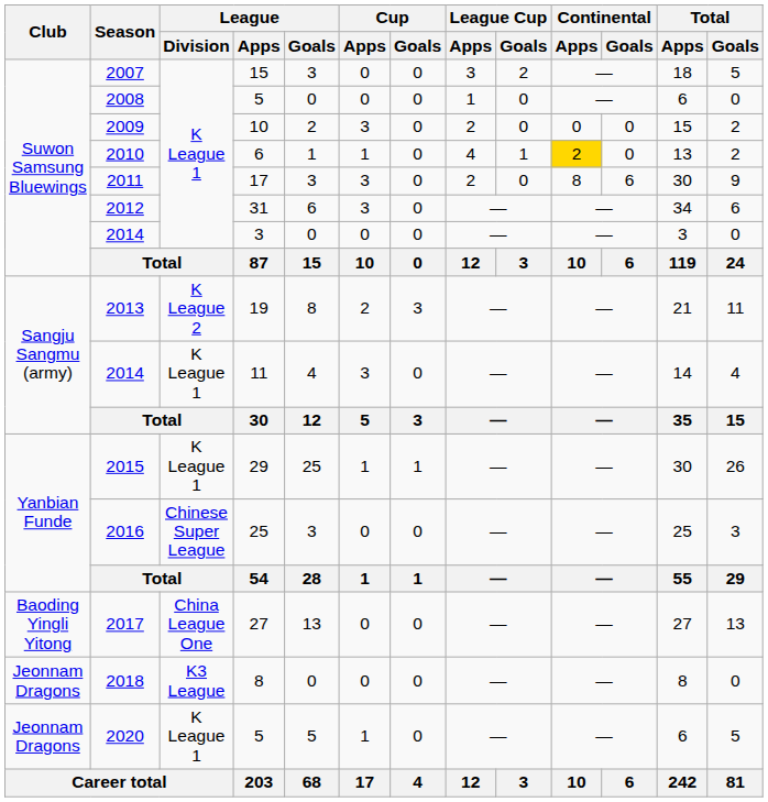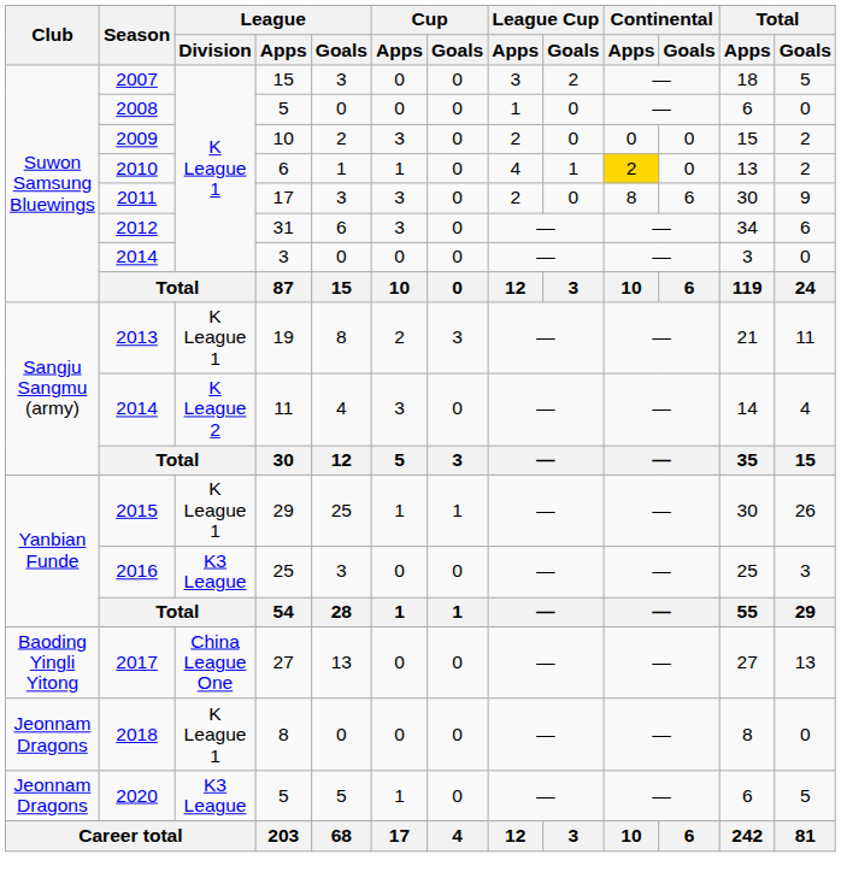 <table class="wikitable" style="text-align:center">
 <tr>
 <th rowspan=2>Club</th>
 <th rowspan=2>Season</th>
 <th colspan=3>League</th>
 <th colspan=2>Cup</th>
 <th colspan=2>League Cup</th>
 <th colspan=2>Continental</th>
 <th colspan=2>Total</th>
 </tr>
 <tr>
 <th>Division</th>
 <th>Apps</th>
 <th>Goals</th>
 <th>Apps</th>
 <th>Goals</th>
 <th>Apps</th>
 <th>Goals</th>
 <th>Apps</th>
 <th>Goals</th>
 <th>Apps</th>
 <th>Goals</th>
 </tr>
 <tr>
 <td rowspan="8"><a href='#'>Suwon Samsung Bluewings</a></td>
 <td><a href='#'>2007</a></td>
 <td rowspan="7"><a href='#'>K League 1</a></td>
 <td>15</td>
 <td>3</td>
 <td>0</td>
 <td>0</td>
 <td>3</td>
 <td>2</td>
 <td colspan="2">—</td>
 <td>18</td>
 <td>5</td>
 </tr>
 <tr>
 <td><a href='#'>2008</a></td>
 <td>5</td>
 <td>0</td>
 <td>0</td>
 <td>0</td>
 <td>1</td>
 <td>0</td>
 <td colspan="2">—</td>
 <td>6</td>
 <td>0</td>
 </tr>
 <tr>
 <td><a href='#'>2009</a></td>
 <td>10</td>
 <td>2</td>
 <td>3</td>
 <td>0</td>
 <td>2</td>
 <td>0</td>
 <td>0</td>
 <td>0</td>
 <td>15</td>
 <td>2</td>
 </tr>
 <tr>
 <td><a href='#'>2010</a></td>
 <td>6</td>
 <td>1</td>
 <td>1</td>
 <td>0</td>
 <td>4</td>
 <td>1</td>
 <td style="background: gold;">2</td>
 <td>0</td>
 <td>13</td>
 <td>2</td>
 </tr>
 <tr>
 <td><a href='#'>2011</a></td>
 <td>17</td>
 <td>3</td>
 <td>3</td>
 <td>0</td>
 <td>2</td>
 <td>0</td>
 <td>8</td>
 <td>6</td>
 <td>30</td>
 <td>9</td>
 </tr>
 <tr>
 <td><a href='#'>2012</a></td>
 <td>31</td>
 <td>6</td>
 <td>3</td>
 <td>0</td>
 <td colspan="2">—</td>
 <td colspan="2">—</td>
 <td>34</td>
 <td>6</td>
 </tr>
 <tr>
 <td><a href='#'>2014</a></td>
 <td>3</td>
 <td>0</td>
 <td>0</td>
 <td>0</td>
 <td colspan="2">—</td>
 <td colspan="2">—</td>
 <td>3</td>
 <td>0</td>
 </tr>
 <tr>
 <th colspan=2>Total</th>
 <th>87</th>
 <th>15</th>
 <th>10</th>
 <th>0</th>
 <th>12</th>
 <th>3</th>
 <th>10</th>
 <th>6</th>
 <th>119</th>
 <th>24</th>
 </tr>
 <tr>
 <td rowspan="3"><a href='#'>Sangju Sangmu</a> (army)</td>
 <td><a href='#'>2013</a></td>
-<td><a href='#'>K League 2</a></td>
+<td>K League 1</td>
 <td>19</td>
 <td>8</td>
 <td>2</td>
 <td>3</td>
 <td colspan="2">—</td>
 <td colspan="2">—</td>
 <td>21</td>
 <td>11</td>
 </tr>
 <tr>
 <td><a href='#'>2014</a></td>
-<td>K League 1</td>
+<td><a href='#'>K League 2</a></td>
 <td>11</td>
 <td>4</td>
 <td>3</td>
 <td>0</td>
 <td colspan="2">—</td>
 <td colspan="2">—</td>
 <td>14</td>
 <td>4</td>
 </tr>
 <tr>
 <th colspan=2>Total</th>
 <th>30</th>
 <th>12</th>
 <th>5</th>
 <th>3</th>
 <th colspan="2">—</th>
 <th colspan="2">—</th>
 <th>35</th>
 <th>15</th>
 </tr>
 <tr>
 <td rowspan="3"><a href='#'>Yanbian Funde</a></td>
 <td><a href='#'>2015</a></td>
 <td>K League 1</td>
 <td>29</td>
 <td>25</td>
 <td>1</td>
 <td>1</td>
 <td colspan="2">—</td>
 <td colspan="2">—</td>
 <td>30</td>
 <td>26</td>
 </tr>
 <tr>
 <td><a href='#'>2016</a></td>
-<td><a href='#'>Chinese Super League</a></td>
+<td><a href='#'>K3 League</a></td>
 <td>25</td>
 <td>3</td>
 <td>0</td>
 <td>0</td>
 <td colspan="2">—</td>
 <td colspan="2">—</td>
 <td>25</td>
 <td>3</td>
 </tr>
 <tr>
 <th colspan=2>Total</th>
 <th>54</th>
 <th>28</th>
 <th>1</th>
 <th>1</th>
 <th colspan="2">—</th>
 <th colspan="2">—</th>
 <th>55</th>
 <th>29</th>
 </tr>
 <tr>
 <td><a href='#'>Baoding Yingli Yitong</a></td>
 <td><a href='#'>2017</a></td>
 <td><a href='#'>China League One</a></td>
 <td>27</td>
 <td>13</td>
 <td>0</td>
 <td>0</td>
 <td colspan="2">—</td>
 <td colspan="2">—</td>
 <td>27</td>
 <td>13</td>
 </tr>
 <tr>
 <td><a href='#'>Jeonnam Dragons</a></td>
 <td><a href='#'>2018</a></td>
-<td><a href='#'>K3 League</a></td>
+<td>K League 1</td>
 <td>8</td>
 <td>0</td>
 <td>0</td>
 <td>0</td>
 <td colspan="2">—</td>
 <td colspan="2">—</td>
 <td>8</td>
 <td>0</td>
 </tr>
 <tr>
 <td><a href='#'>Jeonnam Dragons</a></td>
 <td><a href='#'>2020</a></td>
-<td>K League 1</td>
+<td><a href='#'>K3 League</a></td>
 <td>5</td>
 <td>5</td>
 <td>1</td>
 <td>0</td>
 <td colspan="2">—</td>
 <td colspan="2">—</td>
 <td>6</td>
 <td>5</td>
 </tr>
 <tr>
 <th colspan=3>Career total</th>
 <th>203</th>
 <th>68</th>
 <th>17</th>
 <th>4</th>
 <th>12</th>
 <th>3</th>
 <th>10</th>
 <th>6</th>
 <th>242</th>
 <th>81</th>
 </tr>
 </table>
